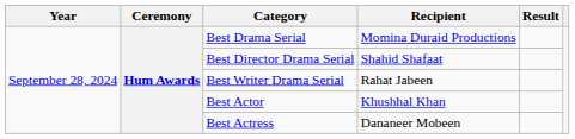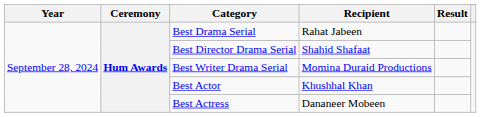 <table class="wikitable plainrowheaders">
 <tr>
 <th>Year</th>
 <th>Ceremony</th>
 <th>Category</th>
 <th>Recipient</th>
 <th>Result</th>
 <th></th>
 </tr>
 <tr>
 <td rowspan="6"><a href='#'>September 28, 2024</a></td>
 <th scope="row" rowspan="6"><a href='#'>Hum Awards</a></th>
 <td><a href='#'>Best Drama Serial</a></td>
-<td><a href='#'>Momina Duraid Productions</a></td>
+<td>Rahat Jabeen</td>
 <td></td>
 <td rowspan="6"></td>
 </tr>
 <tr>
 <td><a href='#'>Best Director Drama Serial</a></td>
 <td><a href='#'>Shahid Shafaat</a></td>
 <td></td>
 </tr>
 <tr>
 <td><a href='#'>Best Writer Drama Serial</a></td>
-<td>Rahat Jabeen</td>
+<td><a href='#'>Momina Duraid Productions</a></td>
 <td></td>
 </tr>
 <tr>
 <td><a href='#'>Best Actor</a></td>
 <td><a href='#'>Khushhal Khan</a></td>
 <td></td>
 </tr>
 <tr>
 <td><a href='#'>Best Actress</a></td>
 <td>Dananeer Mobeen</td>
 <td></td>
 </tr>
 </table>
